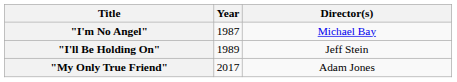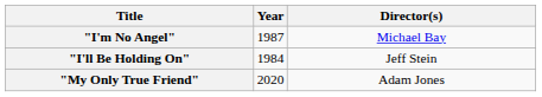 <table class="wikitable plainrowheaders" style="text-align:center;">
 <tr>
 <th scope="col" style="width:18em;">Title</th>
 <th scope="col">Year</th>
 <th scope="col" style="width:18em;">Director(s)</th>
 </tr>
 <tr>
 <th scope="row">"I'm No Angel"</th>
 <td>1987</td>
 <td><a href='#'>Michael Bay</a></td>
 </tr>
 <tr>
 <th scope="row">"I'll Be Holding On"</th>
-<td>1989</td>
+<td>1984</td>
 <td>Jeff Stein</td>
 </tr>
 <tr>
 <th scope="row">"My Only True Friend"</th>
-<td>2017</td>
+<td>2020</td>
 <td>Adam Jones</td>
 </tr>
 </table>
